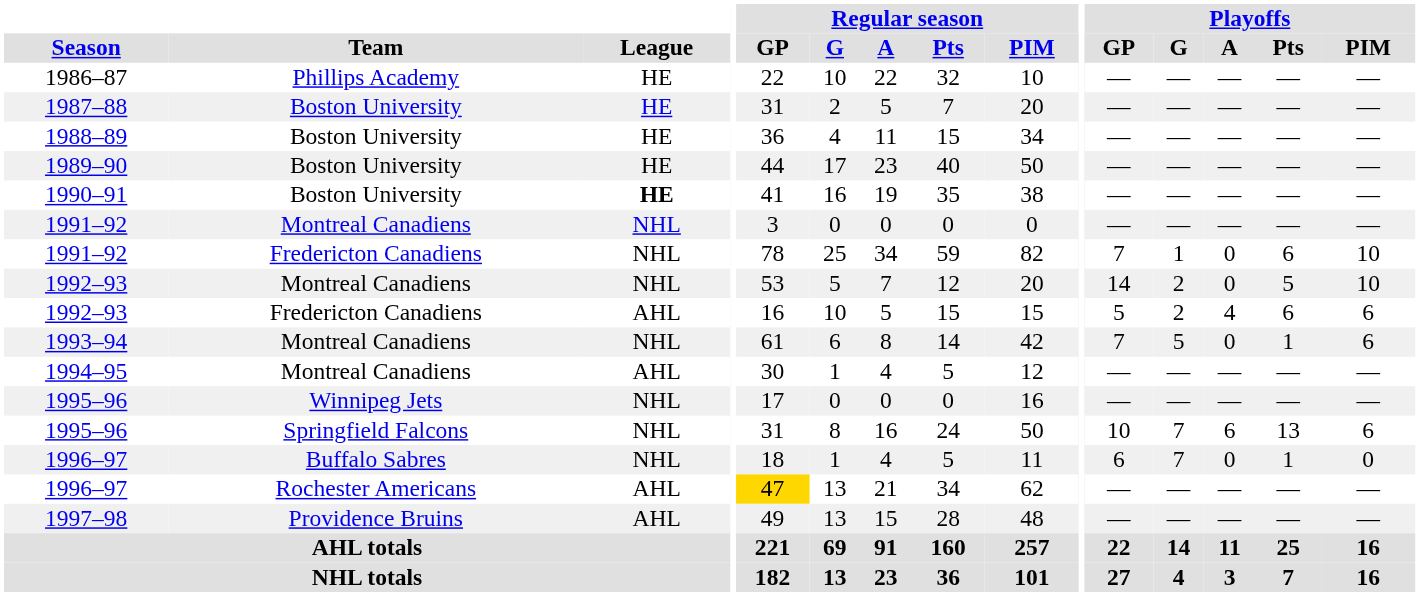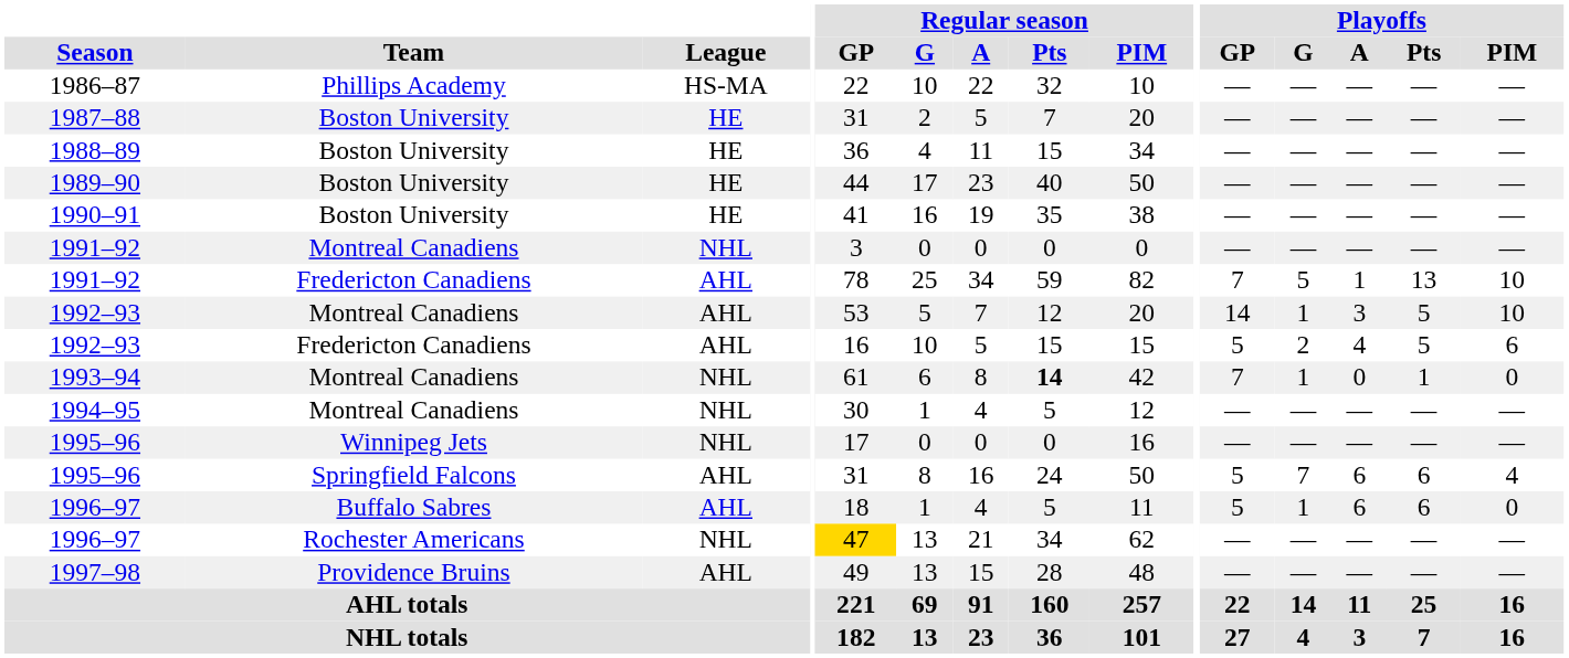 <table border="0" cellpadding="1" cellspacing="0" style="text-align:center; width:60em">
 <tr bgcolor="#e0e0e0">
 <th colspan="3" bgcolor="#ffffff"></th>
 <th rowspan="100" bgcolor="#ffffff"></th>
 <th colspan="5"><a href='#'>Regular season</a></th>
 <th rowspan="100" bgcolor="#ffffff"></th>
 <th colspan="5"><a href='#'>Playoffs</a></th>
 </tr>
 <tr bgcolor="#e0e0e0">
 <th><a href='#'>Season</a></th>
 <th>Team</th>
 <th>League</th>
 <th>GP</th>
 <th><a href='#'>G</a></th>
 <th><a href='#'>A</a></th>
 <th><a href='#'>Pts</a></th>
 <th><a href='#'>PIM</a></th>
 <th>GP</th>
 <th>G</th>
 <th>A</th>
 <th>Pts</th>
 <th>PIM</th>
 </tr>
 <tr>
 <td>1986–87</td>
 <td><a href='#'>Phillips Academy</a></td>
-<td>HE</td>
+<td>HS-MA</td>
 <td>22</td>
 <td>10</td>
 <td>22</td>
 <td>32</td>
 <td>10</td>
 <td>—</td>
 <td>—</td>
 <td>—</td>
 <td>—</td>
 <td>—</td>
 </tr>
 <tr bgcolor="#f0f0f0">
 <td><a href='#'>1987–88</a></td>
 <td><a href='#'>Boston University</a></td>
 <td><a href='#'>HE</a></td>
 <td>31</td>
 <td>2</td>
 <td>5</td>
 <td>7</td>
 <td>20</td>
 <td>—</td>
 <td>—</td>
 <td>—</td>
 <td>—</td>
 <td>—</td>
 </tr>
 <tr>
 <td><a href='#'>1988–89</a></td>
 <td>Boston University</td>
 <td>HE</td>
 <td>36</td>
 <td>4</td>
 <td>11</td>
 <td>15</td>
 <td>34</td>
 <td>—</td>
 <td>—</td>
 <td>—</td>
 <td>—</td>
 <td>—</td>
 </tr>
 <tr bgcolor="#f0f0f0">
 <td><a href='#'>1989–90</a></td>
 <td>Boston University</td>
 <td>HE</td>
 <td>44</td>
 <td>17</td>
 <td>23</td>
 <td>40</td>
 <td>50</td>
 <td>—</td>
 <td>—</td>
 <td>—</td>
 <td>—</td>
 <td>—</td>
 </tr>
 <tr>
 <td><a href='#'>1990–91</a></td>
 <td>Boston University</td>
-<td><strong>HE</strong></td>
+<td>HE</td>
 <td>41</td>
 <td>16</td>
 <td>19</td>
 <td>35</td>
 <td>38</td>
 <td>—</td>
 <td>—</td>
 <td>—</td>
 <td>—</td>
 <td>—</td>
 </tr>
 <tr bgcolor="#f0f0f0">
 <td><a href='#'>1991–92</a></td>
 <td><a href='#'>Montreal Canadiens</a></td>
 <td><a href='#'>NHL</a></td>
 <td>3</td>
 <td>0</td>
 <td>0</td>
 <td>0</td>
 <td>0</td>
 <td>—</td>
 <td>—</td>
 <td>—</td>
 <td>—</td>
 <td>—</td>
 </tr>
 <tr>
 <td><a href='#'>1991–92</a></td>
 <td><a href='#'>Fredericton Canadiens</a></td>
-<td>NHL</td>
+<td><a href='#'>AHL</a></td>
 <td>78</td>
 <td>25</td>
 <td>34</td>
 <td>59</td>
 <td>82</td>
 <td>7</td>
+<td>5</td>
 <td>1</td>
-<td>0</td>
-<td>6</td>
+<td>13</td>
 <td>10</td>
 </tr>
 <tr bgcolor="#f0f0f0">
 <td><a href='#'>1992–93</a></td>
 <td>Montreal Canadiens</td>
-<td>NHL</td>
+<td>AHL</td>
 <td>53</td>
 <td>5</td>
 <td>7</td>
 <td>12</td>
 <td>20</td>
 <td>14</td>
-<td>2</td>
-<td>0</td>
+<td>1</td>
+<td>3</td>
 <td>5</td>
 <td>10</td>
 </tr>
 <tr>
 <td><a href='#'>1992–93</a></td>
 <td>Fredericton Canadiens</td>
 <td>AHL</td>
 <td>16</td>
 <td>10</td>
 <td>5</td>
 <td>15</td>
 <td>15</td>
 <td>5</td>
 <td>2</td>
 <td>4</td>
-<td>6</td>
+<td>5</td>
 <td>6</td>
 </tr>
 <tr bgcolor="#f0f0f0">
 <td><a href='#'>1993–94</a></td>
 <td>Montreal Canadiens</td>
 <td>NHL</td>
 <td>61</td>
 <td>6</td>
 <td>8</td>
-<td>14</td>
+<td><strong>14</strong></td>
 <td>42</td>
 <td>7</td>
-<td>5</td>
+<td>1</td>
 <td>0</td>
 <td>1</td>
-<td>6</td>
+<td>0</td>
 </tr>
 <tr>
 <td><a href='#'>1994–95</a></td>
 <td>Montreal Canadiens</td>
-<td>AHL</td>
+<td>NHL</td>
 <td>30</td>
 <td>1</td>
 <td>4</td>
 <td>5</td>
 <td>12</td>
 <td>—</td>
 <td>—</td>
 <td>—</td>
 <td>—</td>
 <td>—</td>
 </tr>
 <tr bgcolor="#f0f0f0">
 <td><a href='#'>1995–96</a></td>
 <td><a href='#'>Winnipeg Jets</a></td>
 <td>NHL</td>
 <td>17</td>
 <td>0</td>
 <td>0</td>
 <td>0</td>
 <td>16</td>
 <td>—</td>
 <td>—</td>
 <td>—</td>
 <td>—</td>
 <td>—</td>
 </tr>
 <tr>
 <td><a href='#'>1995–96</a></td>
 <td><a href='#'>Springfield Falcons</a></td>
-<td>NHL</td>
+<td>AHL</td>
 <td>31</td>
 <td>8</td>
 <td>16</td>
 <td>24</td>
 <td>50</td>
-<td>10</td>
+<td>5</td>
 <td>7</td>
 <td>6</td>
-<td>13</td>
 <td>6</td>
+<td>4</td>
 </tr>
 <tr bgcolor="#f0f0f0">
 <td><a href='#'>1996–97</a></td>
 <td><a href='#'>Buffalo Sabres</a></td>
-<td>NHL</td>
+<td><a href='#'>AHL</a></td>
 <td>18</td>
 <td>1</td>
 <td>4</td>
 <td>5</td>
 <td>11</td>
+<td>5</td>
+<td>1</td>
 <td>6</td>
-<td>7</td>
-<td>0</td>
-<td>1</td>
+<td>6</td>
 <td>0</td>
 </tr>
 <tr>
 <td><a href='#'>1996–97</a></td>
 <td><a href='#'>Rochester Americans</a></td>
-<td>AHL</td>
+<td>NHL</td>
 <td style="background: gold;">47</td>
 <td>13</td>
 <td>21</td>
 <td>34</td>
 <td>62</td>
 <td>—</td>
 <td>—</td>
 <td>—</td>
 <td>—</td>
 <td>—</td>
 </tr>
 <tr bgcolor="#f0f0f0">
 <td><a href='#'>1997–98</a></td>
 <td><a href='#'>Providence Bruins</a></td>
 <td>AHL</td>
 <td>49</td>
 <td>13</td>
 <td>15</td>
 <td>28</td>
 <td>48</td>
 <td>—</td>
 <td>—</td>
 <td>—</td>
 <td>—</td>
 <td>—</td>
 </tr>
 <tr bgcolor="#e0e0e0">
 <th colspan="3">AHL totals</th>
 <th>221</th>
 <th>69</th>
 <th>91</th>
 <th>160</th>
 <th>257</th>
 <th>22</th>
 <th>14</th>
 <th>11</th>
 <th>25</th>
 <th>16</th>
 </tr>
 <tr bgcolor="#e0e0e0">
 <th colspan="3">NHL totals</th>
 <th>182</th>
 <th>13</th>
 <th>23</th>
 <th>36</th>
 <th>101</th>
 <th>27</th>
 <th>4</th>
 <th>3</th>
 <th>7</th>
 <th>16</th>
 </tr>
 </table>
